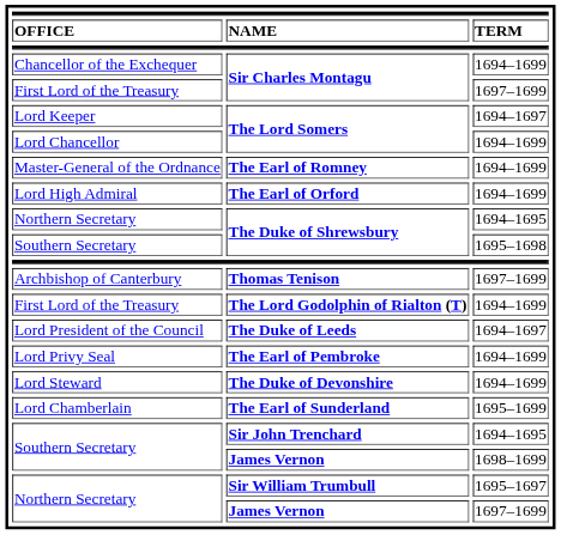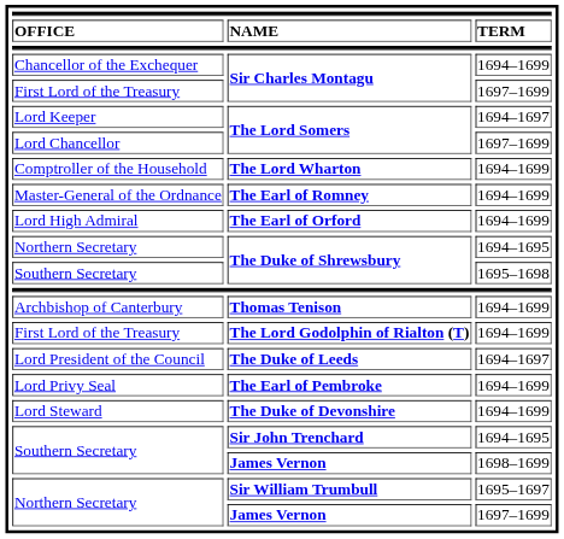 <table cellpadding="1" cellspacing="4" style="margin:3px; border:3px solid #000000;" align="center" border=1 style="border-collapse: collapse;">
 <tr>
 <th bgcolor="#000000" colspan="3"></th>
 </tr>
 <tr>
 <td align="left"><strong>OFFICE</strong></td>
 <td align="left"><strong>NAME</strong></td>
 <td align="left"><strong>TERM</strong></td>
 </tr>
 <tr>
 <th bgcolor="#000000" colspan="3"></th>
 </tr>
 <tr>
 <td align="left"><a href='#'>Chancellor of the Exchequer</a></td>
 <td align="left" rowspan="2"><strong><a href='#'>Sir Charles Montagu</a></strong></td>
 <td align="left">1694–1699</td>
 </tr>
 <tr>
 <td align="left"><a href='#'>First Lord of the Treasury</a></td>
 <td align="left">1697–1699</td>
 </tr>
 <tr>
 <td align="left"><a href='#'>Lord Keeper</a></td>
 <td align="left" rowspan="2"><strong><a href='#'>The Lord Somers</a></strong></td>
 <td align="left">1694–1697</td>
 </tr>
 <tr>
 <td align="left"><a href='#'>Lord Chancellor</a></td>
+<td align="left">1697–1699</td>
+</tr>
+<tr>
+<td align="left"><a href='#'>Comptroller of the Household</a></td>
+<td align="left"><strong><a href='#'>The Lord Wharton</a></strong></td>
 <td align="left">1694–1699</td>
 </tr>
 <tr>
 <td align="left"><a href='#'>Master-General of the Ordnance</a></td>
 <td align="left"><strong><a href='#'>The Earl of Romney</a></strong></td>
 <td align="left">1694–1699</td>
 </tr>
 <tr>
 <td align="left"><a href='#'>Lord High Admiral</a></td>
 <td align="left"><strong><a href='#'>The Earl of Orford</a></strong></td>
 <td align="left">1694–1699</td>
 </tr>
 <tr>
 <td align="left"><a href='#'>Northern Secretary</a></td>
 <td align="left" rowspan="2"><strong><a href='#'>The Duke of Shrewsbury</a></strong></td>
 <td align="left">1694–1695</td>
 </tr>
 <tr>
 <td align="left"><a href='#'>Southern Secretary</a></td>
 <td align="left">1695–1698</td>
 </tr>
 <tr>
 <th bgcolor="#000000" colspan="3"></th>
 </tr>
 <tr>
 <td align="left"><a href='#'>Archbishop of Canterbury</a></td>
 <td align="left"><strong><a href='#'>Thomas Tenison</a></strong></td>
-<td align="left">1697–1699</td>
+<td align="left">1694–1699</td>
 </tr>
 <tr>
 <td align="left"><a href='#'>First Lord of the Treasury</a></td>
 <td align="left"><strong><a href='#'>The Lord Godolphin of Rialton</a> (<a href='#'>T</a>)</strong></td>
 <td align="left">1694–1699</td>
 </tr>
 <tr>
 <td align="left"><a href='#'>Lord President of the Council</a></td>
 <td align="left"><strong><a href='#'>The Duke of Leeds</a></strong></td>
 <td align="left">1694–1697</td>
 </tr>
 <tr>
 <td align="left"><a href='#'>Lord Privy Seal</a></td>
 <td align="left"><strong><a href='#'>The Earl of Pembroke</a></strong></td>
 <td align="left">1694–1699</td>
 </tr>
 <tr>
 <td align="left"><a href='#'>Lord Steward</a></td>
 <td align="left"><strong><a href='#'>The Duke of Devonshire</a></strong></td>
 <td align="left">1694–1699</td>
 </tr>
 <tr>
-<td align="left"><a href='#'>Lord Chamberlain</a></td>
-<td align="left"><strong><a href='#'>The Earl of Sunderland</a></strong></td>
-<td align="left">1695–1699</td>
-</tr>
-<tr>
 <td align="left" rowspan="2"><a href='#'>Southern Secretary</a></td>
 <td><strong><a href='#'>Sir John Trenchard</a></strong></td>
 <td align="left">1694–1695</td>
 </tr>
 <tr>
 <td align="left"><strong><a href='#'>James Vernon</a></strong></td>
 <td align="left">1698–1699</td>
 </tr>
 <tr>
 <td align="left" rowspan="2"><a href='#'>Northern Secretary</a></td>
 <td align="left"><strong><a href='#'>Sir William Trumbull</a></strong></td>
 <td align="left">1695–1697</td>
 </tr>
 <tr>
 <td align="left"><strong><a href='#'>James Vernon</a></strong></td>
 <td align="left">1697–1699</td>
 </tr>
 </table>
